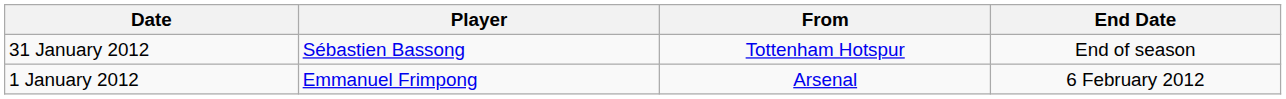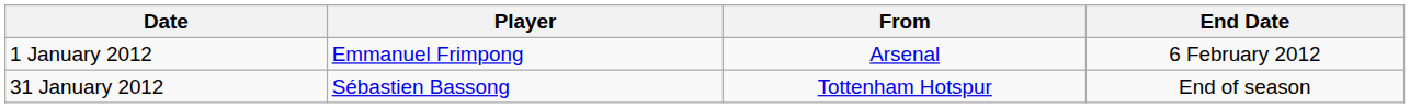 <table class="wikitable" style="text-align:center; font-size:95%;width:65%; text-align:left">
 <tr>
 <th><strong>Date</strong></th>
 <th><strong>Player</strong></th>
 <th><strong>From</strong></th>
 <th><strong>End Date</strong></th>
 </tr>
 <tr>
+<td>1 January 2012</td>
+<td> <a href='#'>Emmanuel Frimpong</a></td>
+<td style="text-align:center;"><a href='#'>Arsenal</a></td>
+<td style="text-align:center;">6 February 2012</td>
+</tr>
+<tr>
 <td>31 January 2012</td>
 <td> <a href='#'>Sébastien Bassong</a></td>
 <td style="text-align:center;"><a href='#'>Tottenham Hotspur</a></td>
 <td style="text-align:center;">End of season</td>
 </tr>
-<tr>
-<td>1 January 2012</td>
-<td> <a href='#'>Emmanuel Frimpong</a></td>
-<td style="text-align:center;"><a href='#'>Arsenal</a></td>
-<td style="text-align:center;">6 February 2012</td>
-</tr>
 </table>
